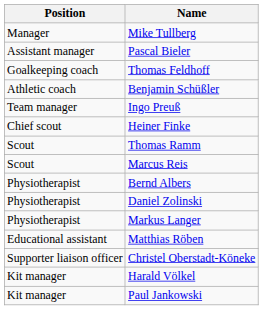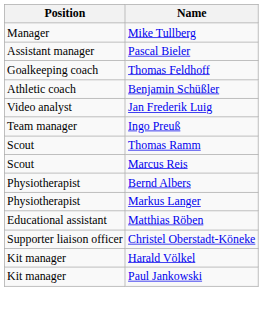 <table class="wikitable">
 <tr>
 <th>Position</th>
 <th>Name</th>
 </tr>
 <tr>
 <td>Manager</td>
 <td> <a href='#'>Mike Tullberg</a></td>
 </tr>
 <tr>
 <td>Assistant manager</td>
 <td> <a href='#'>Pascal Bieler</a></td>
 </tr>
 <tr>
 <td>Goalkeeping coach</td>
 <td> <a href='#'>Thomas Feldhoff</a></td>
 </tr>
 <tr>
 <td>Athletic coach</td>
 <td> <a href='#'>Benjamin Schüßler</a></td>
 </tr>
 <tr>
+<td>Video analyst</td>
+<td> <a href='#'>Jan Frederik Luig</a></td>
+</tr>
+<tr>
 <td>Team manager</td>
 <td> <a href='#'>Ingo Preuß</a></td>
-</tr>
-<tr>
-<td>Chief scout</td>
-<td> <a href='#'>Heiner Finke</a></td>
 </tr>
 <tr>
 <td>Scout</td>
 <td> <a href='#'>Thomas Ramm</a></td>
 </tr>
 <tr>
 <td>Scout</td>
 <td> <a href='#'>Marcus Reis</a></td>
 </tr>
 <tr>
 <td>Physiotherapist</td>
 <td> <a href='#'>Bernd Albers</a></td>
-</tr>
-<tr>
-<td>Physiotherapist</td>
-<td> <a href='#'>Daniel Zolinski</a></td>
 </tr>
 <tr>
 <td>Physiotherapist</td>
 <td> <a href='#'>Markus Langer</a></td>
 </tr>
 <tr>
 <td>Educational assistant</td>
 <td> <a href='#'>Matthias Röben</a></td>
 </tr>
 <tr>
 <td>Supporter liaison officer</td>
 <td> <a href='#'>Christel Oberstadt-Köneke</a></td>
 </tr>
 <tr>
 <td>Kit manager</td>
 <td> <a href='#'>Harald Völkel</a></td>
 </tr>
 <tr>
 <td>Kit manager</td>
 <td> <a href='#'>Paul Jankowski</a></td>
 </tr>
 </table>
